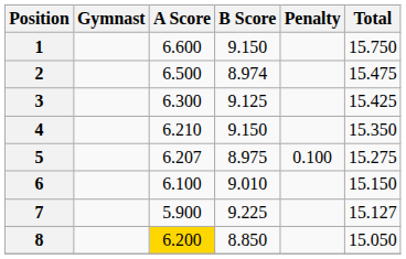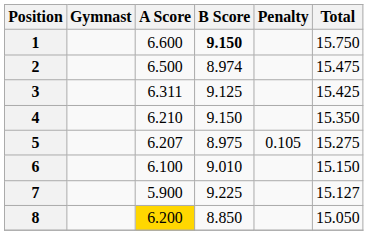 <table class="wikitable sortable" style="text-align:center;">
 <tr>
 <th>Position</th>
 <th>Gymnast</th>
 <th>A Score</th>
 <th>B Score</th>
 <th>Penalty</th>
 <th>Total</th>
 </tr>
 <tr>
 <th>1</th>
 <td align="left"></td>
 <td>6.600</td>
-<td>9.150</td>
+<td><strong>9.150</strong></td>
 <td></td>
 <td>15.750</td>
 </tr>
 <tr>
 <th>2</th>
 <td align="left"></td>
 <td>6.500</td>
 <td>8.974</td>
 <td></td>
 <td>15.475</td>
 </tr>
 <tr>
 <th>3</th>
 <td align="left"></td>
-<td>6.300</td>
+<td>6.311</td>
 <td>9.125</td>
 <td></td>
 <td>15.425</td>
 </tr>
 <tr>
 <th>4</th>
 <td align="left"></td>
 <td>6.210</td>
 <td>9.150</td>
 <td></td>
 <td>15.350</td>
 </tr>
 <tr>
 <th>5</th>
 <td align="left"></td>
 <td>6.207</td>
 <td>8.975</td>
-<td>0.100</td>
+<td>0.105</td>
 <td>15.275</td>
 </tr>
 <tr>
 <th>6</th>
 <td align="left"></td>
 <td>6.100</td>
 <td>9.010</td>
 <td></td>
 <td>15.150</td>
 </tr>
 <tr>
 <th>7</th>
 <td align="left"></td>
 <td>5.900</td>
 <td>9.225</td>
 <td></td>
 <td>15.127</td>
 </tr>
 <tr>
 <th>8</th>
 <td align="left"></td>
 <td style="background: gold;">6.200</td>
 <td>8.850</td>
 <td></td>
 <td>15.050</td>
 </tr>
 <tr>
 </tr>
 </table>
